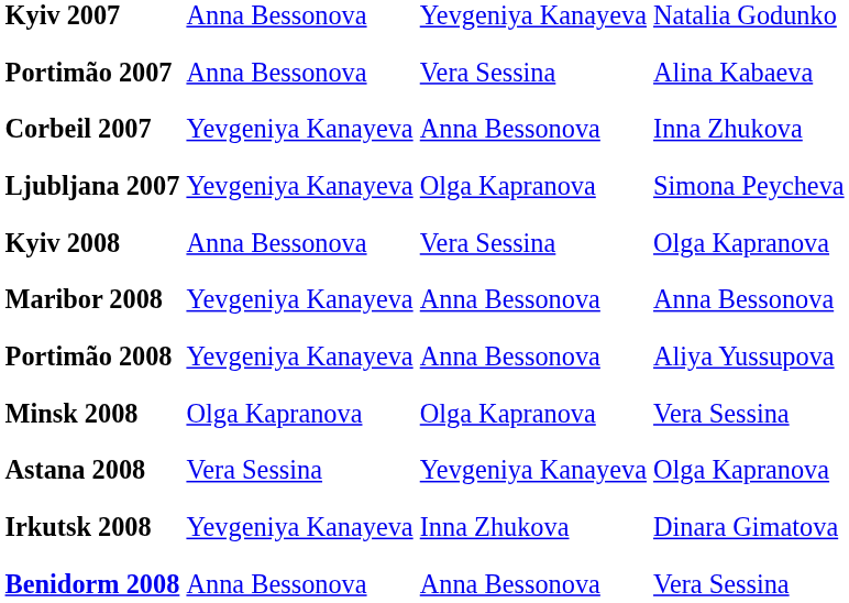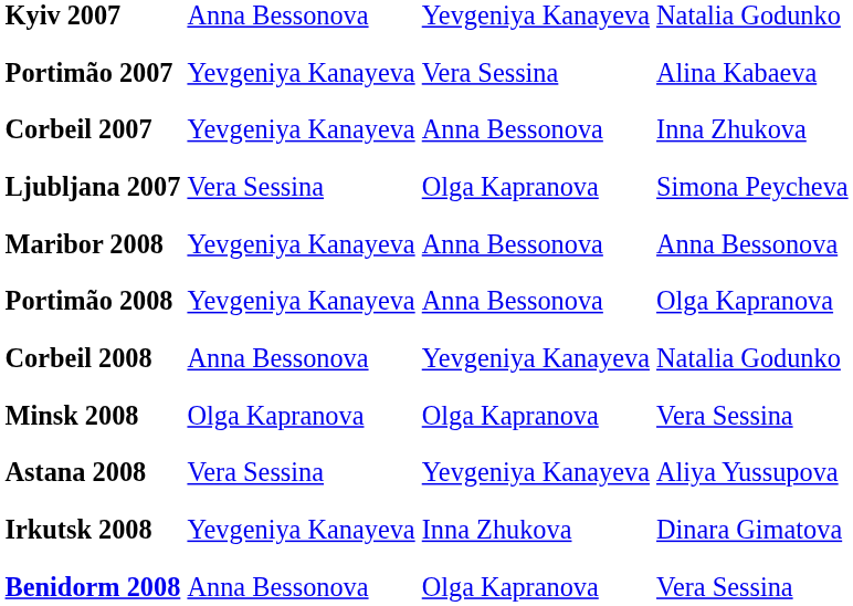 <table>
 <tr>
 <th scope=row style="text-align:left">Kyiv 2007 </th>
 <td style="height:30px;"> <a href='#'>Anna Bessonova</a></td>
 <td style="height:30px;"> <a href='#'>Yevgeniya Kanayeva</a></td>
 <td style="height:30px;"> <a href='#'>Natalia Godunko</a></td>
 </tr>
 <tr>
 <th scope=row style="text-align:left">Portimão 2007 </th>
-<td style="height:30px;"> <a href='#'>Anna Bessonova</a></td>
+<td style="height:30px;"> <a href='#'>Yevgeniya Kanayeva</a></td>
 <td style="height:30px;"> <a href='#'>Vera Sessina</a></td>
 <td style="height:30px;"> <a href='#'>Alina Kabaeva</a></td>
 </tr>
 <tr>
 <th scope=row style="text-align:left">Corbeil 2007 </th>
 <td style="height:30px;"> <a href='#'>Yevgeniya Kanayeva</a></td>
 <td style="height:30px;"> <a href='#'>Anna Bessonova</a></td>
 <td style="height:30px;"> <a href='#'>Inna Zhukova</a></td>
 </tr>
 <tr>
 <th scope=row style="text-align:left">Ljubljana 2007 </th>
-<td style="height:30px;"> <a href='#'>Yevgeniya Kanayeva</a></td>
+<td style="height:30px;"> <a href='#'>Vera Sessina</a></td>
 <td style="height:30px;"> <a href='#'>Olga Kapranova</a></td>
 <td style="height:30px;"> <a href='#'>Simona Peycheva</a></td>
-</tr>
-<tr>
-<th scope=row style="text-align:left">Kyiv 2008 </th>
-<td style="height:30px;"> <a href='#'>Anna Bessonova</a></td>
-<td style="height:30px;"> <a href='#'>Vera Sessina</a></td>
-<td style="height:30px;"> <a href='#'>Olga Kapranova</a></td>
 </tr>
 <tr>
 <th scope=row style="text-align:left">Maribor 2008 </th>
 <td style="height:30px;"> <a href='#'>Yevgeniya Kanayeva</a></td>
 <td style="height:30px;"> <a href='#'>Anna Bessonova</a></td>
 <td style="height:30px;"> <a href='#'>Anna Bessonova</a></td>
 </tr>
 <tr>
 <th scope=row style="text-align:left">Portimão 2008 </th>
 <td style="height:30px;"> <a href='#'>Yevgeniya Kanayeva</a></td>
 <td style="height:30px;"> <a href='#'>Anna Bessonova</a></td>
-<td style="height:30px;"> <a href='#'>Aliya Yussupova</a></td>
+<td style="height:30px;"> <a href='#'>Olga Kapranova</a></td>
+</tr>
+<tr>
+<th scope=row style="text-align:left">Corbeil 2008 </th>
+<td style="height:30px;"> <a href='#'>Anna Bessonova</a></td>
+<td style="height:30px;"> <a href='#'>Yevgeniya Kanayeva</a></td>
+<td style="height:30px;"> <a href='#'>Natalia Godunko</a></td>
 </tr>
 <tr>
 <th scope=row style="text-align:left">Minsk 2008 </th>
 <td style="height:30px;"> <a href='#'>Olga Kapranova</a></td>
 <td style="height:30px;"> <a href='#'>Olga Kapranova</a></td>
 <td style="height:30px;"> <a href='#'>Vera Sessina</a></td>
 </tr>
 <tr>
 <th scope=row style="text-align:left">Astana 2008 </th>
 <td style="height:30px;"> <a href='#'>Vera Sessina</a></td>
 <td style="height:30px;"> <a href='#'>Yevgeniya Kanayeva</a></td>
-<td style="height:30px;"> <a href='#'>Olga Kapranova</a></td>
+<td style="height:30px;"> <a href='#'>Aliya Yussupova</a></td>
 </tr>
 <tr>
 <th scope=row style="text-align:left">Irkutsk 2008 </th>
 <td style="height:30px;"> <a href='#'>Yevgeniya Kanayeva</a></td>
 <td style="height:30px;"> <a href='#'>Inna Zhukova</a></td>
 <td style="height:30px;"> <a href='#'>Dinara Gimatova</a></td>
 </tr>
 <tr>
 <th scope=row style="text-align:left"><a href='#'>Benidorm 2008</a></th>
 <td style="height:30px;"> <a href='#'>Anna Bessonova</a></td>
-<td style="height:30px;"> <a href='#'>Anna Bessonova</a></td>
+<td style="height:30px;"> <a href='#'>Olga Kapranova</a></td>
 <td style="height:30px;"> <a href='#'>Vera Sessina</a></td>
 </tr>
 </table>
